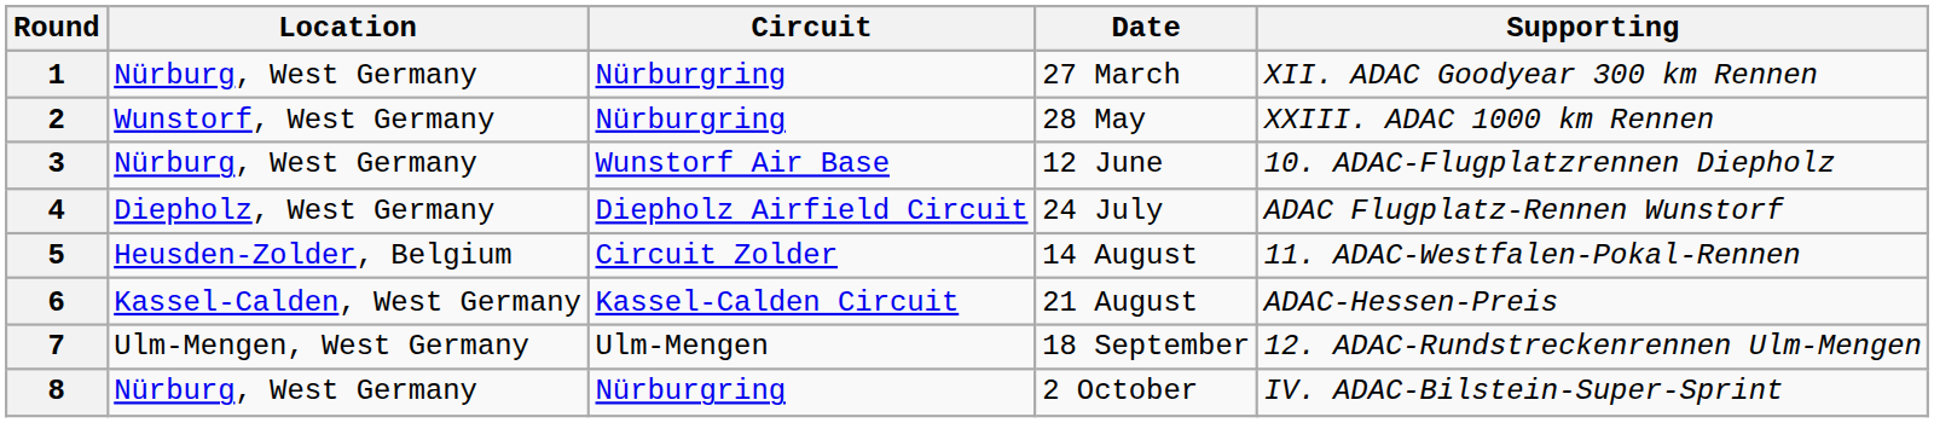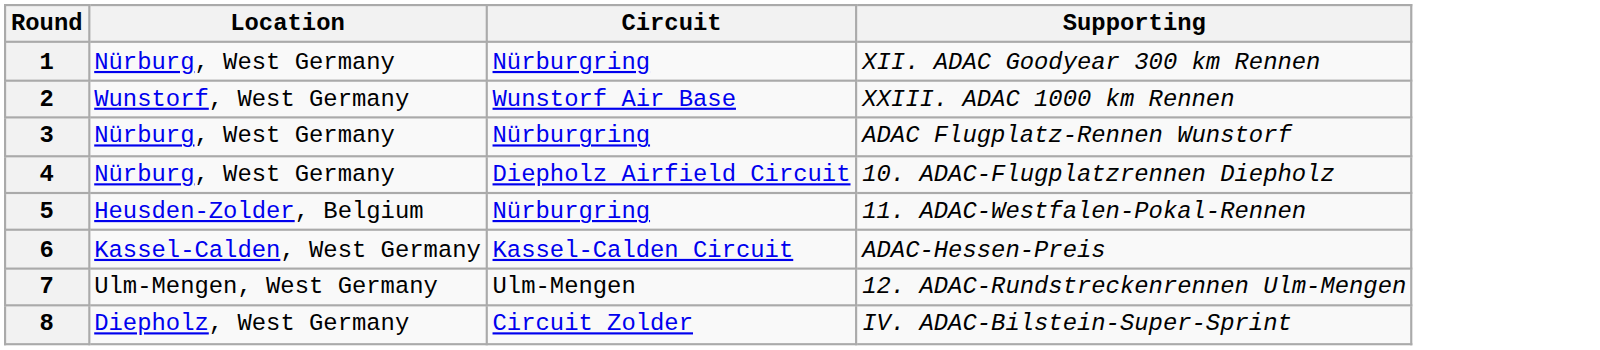 <table class="wikitable" style="font-size: 85%;">
 <tr>
 <th>Round</th>
 <th>Location</th>
 <th>Circuit</th>
-<th>Date</th>
 <th>Supporting</th>
 </tr>
 <tr>
 <th>1</th>
 <td><a href='#'>Nürburg</a>, West Germany</td>
 <td><a href='#'>Nürburgring</a></td>
-<td>27 March</td>
 <td><em>XII. ADAC Goodyear 300 km Rennen</em></td>
 </tr>
 <tr>
 <th>2</th>
 <td><a href='#'>Wunstorf</a>, West Germany</td>
-<td><a href='#'>Nürburgring</a></td>
-<td>28 May</td>
+<td><a href='#'>Wunstorf Air Base</a></td>
 <td><em>XXIII. ADAC 1000 km Rennen</em></td>
 </tr>
 <tr>
 <th>3</th>
 <td><a href='#'>Nürburg</a>, West Germany</td>
-<td><a href='#'>Wunstorf Air Base</a></td>
-<td>12 June</td>
-<td><em>10. ADAC-Flugplatzrennen Diepholz</em></td>
+<td><a href='#'>Nürburgring</a></td>
+<td><em>ADAC Flugplatz-Rennen Wunstorf</em></td>
 </tr>
 <tr>
 <th>4</th>
-<td><a href='#'>Diepholz</a>, West Germany</td>
+<td><a href='#'>Nürburg</a>, West Germany</td>
 <td><a href='#'>Diepholz Airfield Circuit</a></td>
-<td>24 July</td>
-<td><em>ADAC Flugplatz-Rennen Wunstorf</em></td>
+<td><em>10. ADAC-Flugplatzrennen Diepholz</em></td>
 </tr>
 <tr>
 <th>5</th>
 <td><a href='#'>Heusden-Zolder</a>, Belgium</td>
-<td><a href='#'>Circuit Zolder</a></td>
-<td>14 August</td>
+<td><a href='#'>Nürburgring</a></td>
 <td><em>11. ADAC-Westfalen-Pokal-Rennen</em></td>
 </tr>
 <tr>
 <th>6</th>
 <td><a href='#'>Kassel-Calden</a>, West Germany</td>
 <td><a href='#'>Kassel-Calden Circuit</a></td>
-<td>21 August</td>
 <td><em>ADAC-Hessen-Preis</em></td>
 </tr>
 <tr>
 <th>7</th>
 <td>Ulm-Mengen, West Germany</td>
 <td>Ulm-Mengen</td>
-<td>18 September</td>
 <td><em>12. ADAC-Rundstreckenrennen Ulm-Mengen</em></td>
 </tr>
 <tr>
 <th>8</th>
-<td><a href='#'>Nürburg</a>, West Germany</td>
-<td><a href='#'>Nürburgring</a></td>
-<td>2 October</td>
+<td><a href='#'>Diepholz</a>, West Germany</td>
+<td><a href='#'>Circuit Zolder</a></td>
 <td><em>IV. ADAC-Bilstein-Super-Sprint</em></td>
 </tr>
 </table>
